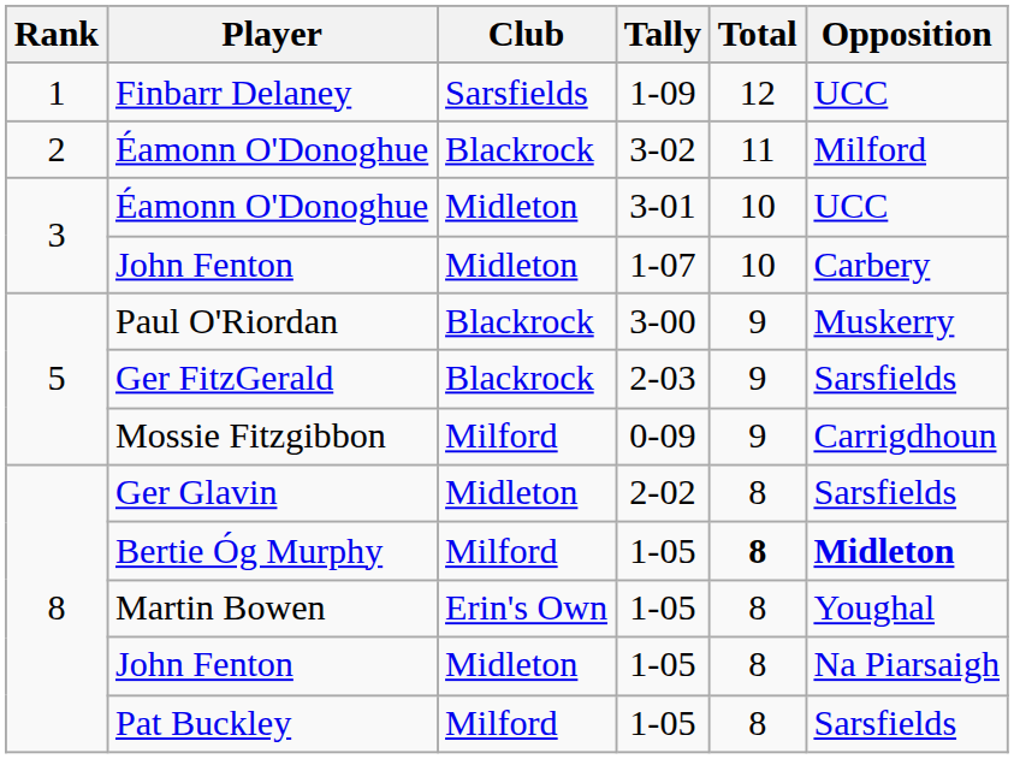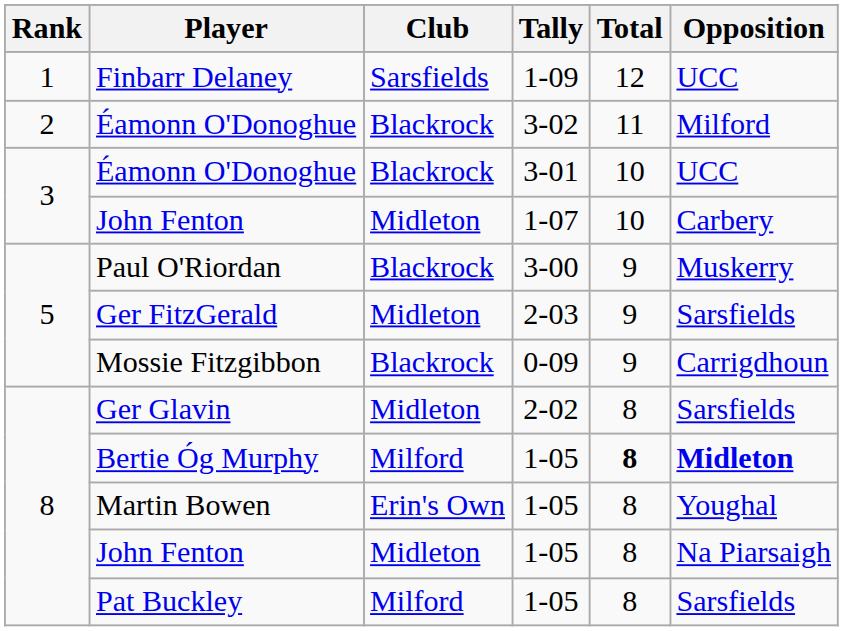 <table class="wikitable">
 <tr>
 <th>Rank</th>
 <th>Player</th>
 <th>Club</th>
 <th>Tally</th>
 <th>Total</th>
 <th>Opposition</th>
 </tr>
 <tr>
 <td rowspan="1" style="text-align:center;">1</td>
 <td><a href='#'>Finbarr Delaney</a></td>
 <td><a href='#'>Sarsfields</a></td>
 <td align=center>1-09</td>
 <td align=center>12</td>
 <td><a href='#'>UCC</a></td>
 </tr>
 <tr>
 <td rowspan="1" style="text-align:center;">2</td>
 <td><a href='#'>Éamonn O'Donoghue</a></td>
 <td><a href='#'>Blackrock</a></td>
 <td align=center>3-02</td>
 <td align=center>11</td>
 <td><a href='#'>Milford</a></td>
 </tr>
 <tr>
 <td rowspan="2" style="text-align:center;">3</td>
 <td><a href='#'>Éamonn O'Donoghue</a></td>
-<td><a href='#'>Midleton</a></td>
+<td><a href='#'>Blackrock</a></td>
 <td align=center>3-01</td>
 <td align=center>10</td>
 <td><a href='#'>UCC</a></td>
 </tr>
 <tr>
 <td><a href='#'>John Fenton</a></td>
 <td><a href='#'>Midleton</a></td>
 <td align=center>1-07</td>
 <td align=center>10</td>
 <td><a href='#'>Carbery</a></td>
 </tr>
 <tr>
 <td rowspan="3" style="text-align:center;">5</td>
 <td>Paul O'Riordan</td>
 <td><a href='#'>Blackrock</a></td>
 <td align=center>3-00</td>
 <td align=center>9</td>
 <td><a href='#'>Muskerry</a></td>
 </tr>
 <tr>
 <td><a href='#'>Ger FitzGerald</a></td>
-<td><a href='#'>Blackrock</a></td>
+<td><a href='#'>Midleton</a></td>
 <td align=center>2-03</td>
 <td align=center>9</td>
 <td><a href='#'>Sarsfields</a></td>
 </tr>
 <tr>
 <td>Mossie Fitzgibbon</td>
-<td><a href='#'>Milford</a></td>
+<td><a href='#'>Blackrock</a></td>
 <td align=center>0-09</td>
 <td align=center>9</td>
 <td><a href='#'>Carrigdhoun</a></td>
 </tr>
 <tr>
 <td rowspan="5" style="text-align:center;">8</td>
 <td><a href='#'>Ger Glavin</a></td>
 <td><a href='#'>Midleton</a></td>
 <td align=center>2-02</td>
 <td align=center>8</td>
 <td><a href='#'>Sarsfields</a></td>
 </tr>
 <tr>
 <td><a href='#'>Bertie Óg Murphy</a></td>
 <td><a href='#'>Milford</a></td>
 <td align=center>1-05</td>
 <td align=center><strong>8</strong></td>
 <td><strong><a href='#'>Midleton</a></strong></td>
 </tr>
 <tr>
 <td>Martin Bowen</td>
 <td><a href='#'>Erin's Own</a></td>
 <td align=center>1-05</td>
 <td align=center>8</td>
 <td><a href='#'>Youghal</a></td>
 </tr>
 <tr>
 <td><a href='#'>John Fenton</a></td>
 <td><a href='#'>Midleton</a></td>
 <td align=center>1-05</td>
 <td align=center>8</td>
 <td><a href='#'>Na Piarsaigh</a></td>
 </tr>
 <tr>
 <td><a href='#'>Pat Buckley</a></td>
 <td><a href='#'>Milford</a></td>
 <td align=center>1-05</td>
 <td align=center>8</td>
 <td><a href='#'>Sarsfields</a></td>
 </tr>
 </table>
